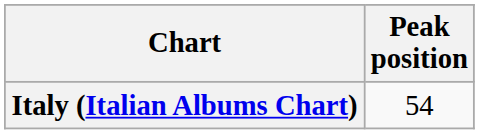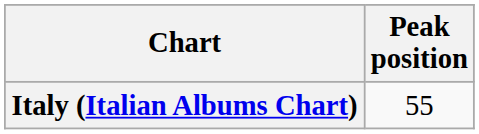 <table class="wikitable sortable plainrowheaders">
 <tr>
 <th>Chart</th>
 <th>Peak <br> position</th>
 </tr>
 <tr>
 <th scope="row">Italy (<a href='#'>Italian Albums Chart</a>)</th>
-<td align="center">54</td>
+<td align="center">55</td>
 </tr>
 </table>
